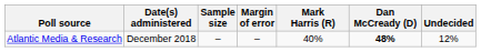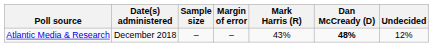 <table class="wikitable" style="font-size:90%;text-align:center;">
 <tr valign=bottom>
 <th>Poll source</th>
 <th>Date(s)<br>administered</th>
 <th>Sample<br>size</th>
 <th>Margin<br>of error</th>
 <th style="width:100px;">Mark<br>Harris (R)</th>
 <th style="width:100px;">Dan<br>McCready (D)</th>
 <th>Undecided</th>
 </tr>
 <tr>
 <td style="text-align:left;"><a href='#'>Atlantic Media & Research</a></td>
 <td>December 2018</td>
 <td>–</td>
 <td>–</td>
-<td>40%</td>
+<td>43%</td>
 <td><strong>48%</strong></td>
 <td>12%</td>
 </tr>
 </table>
